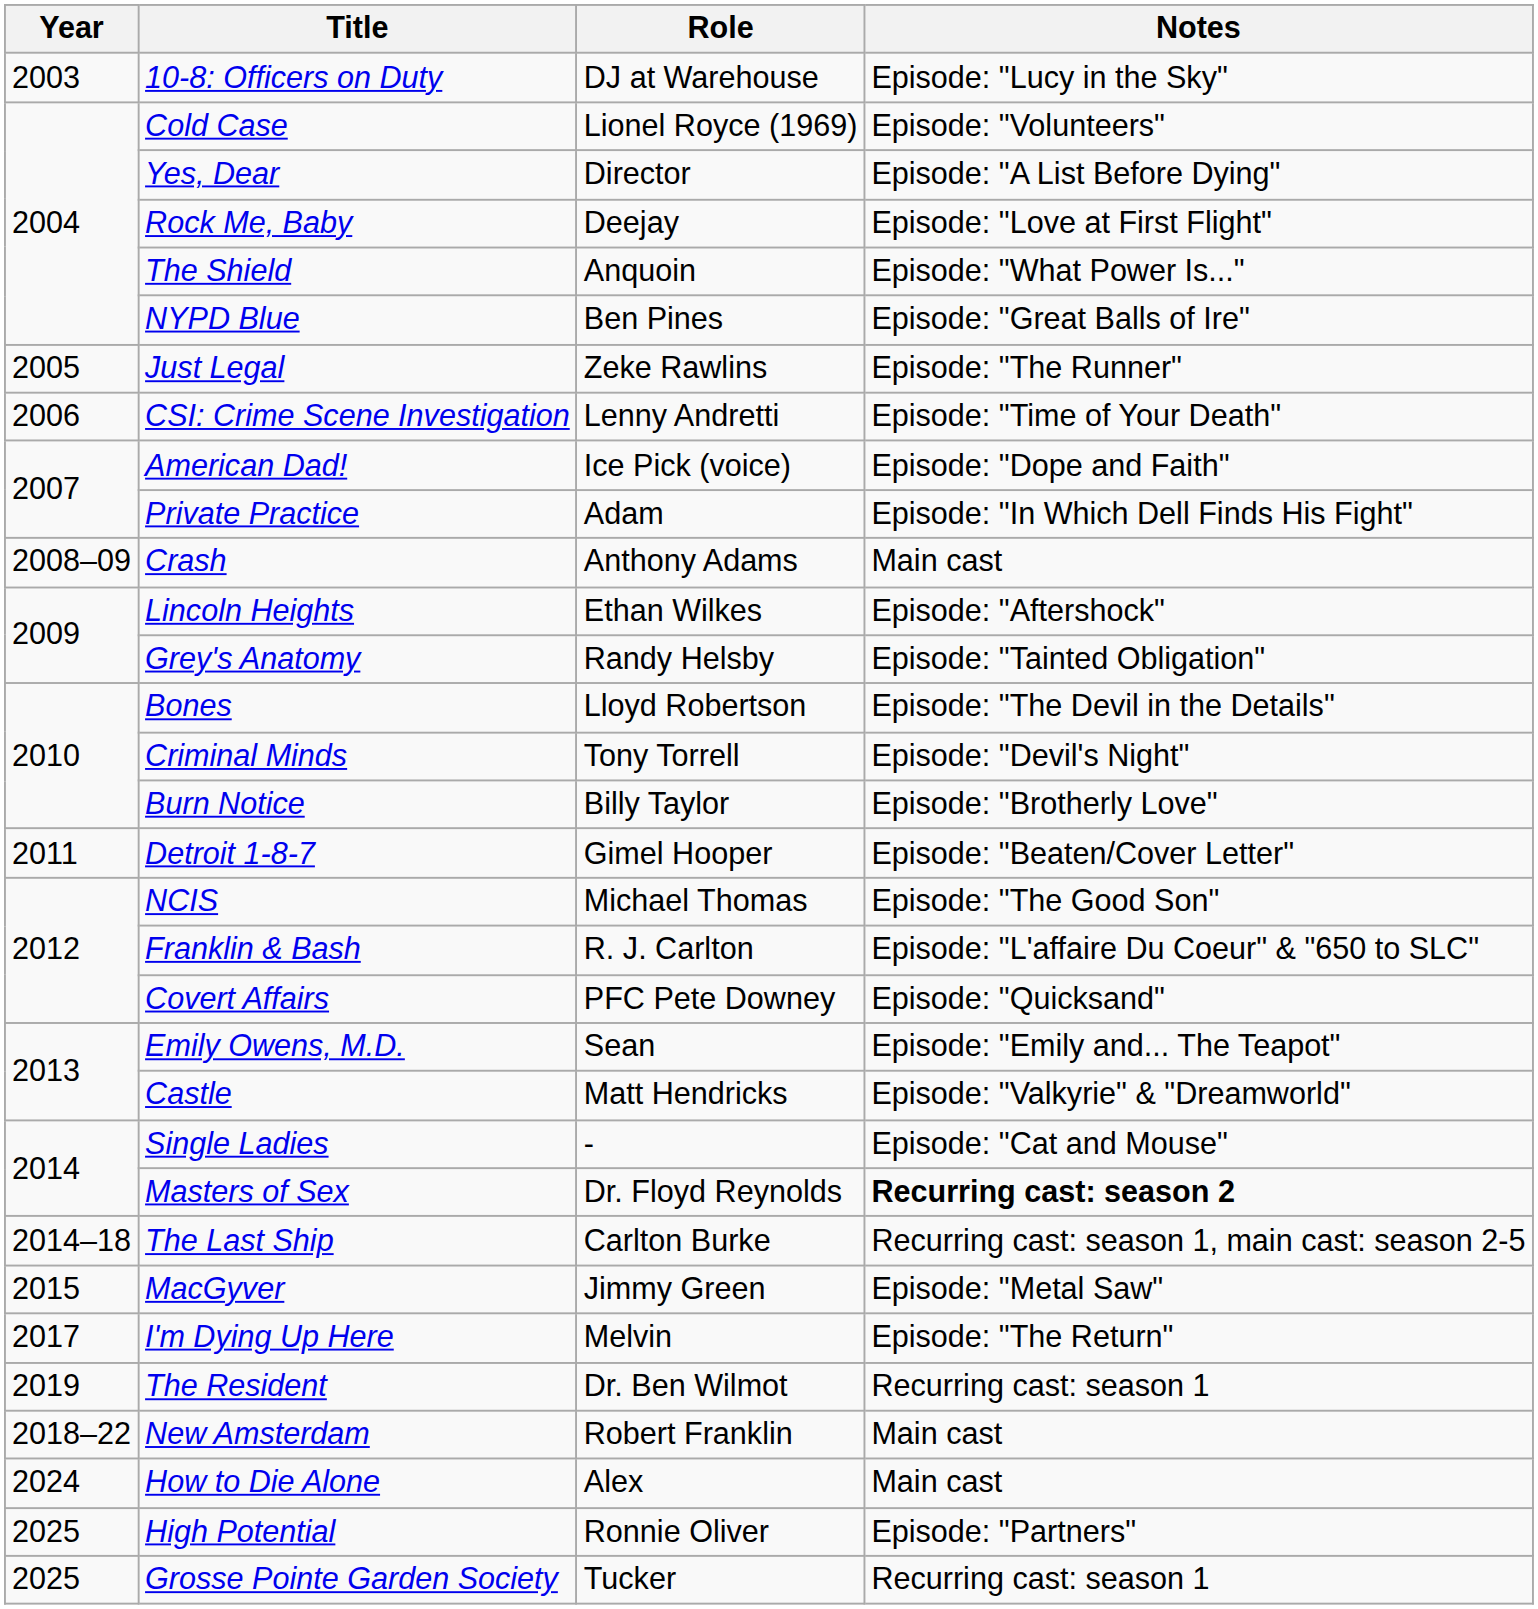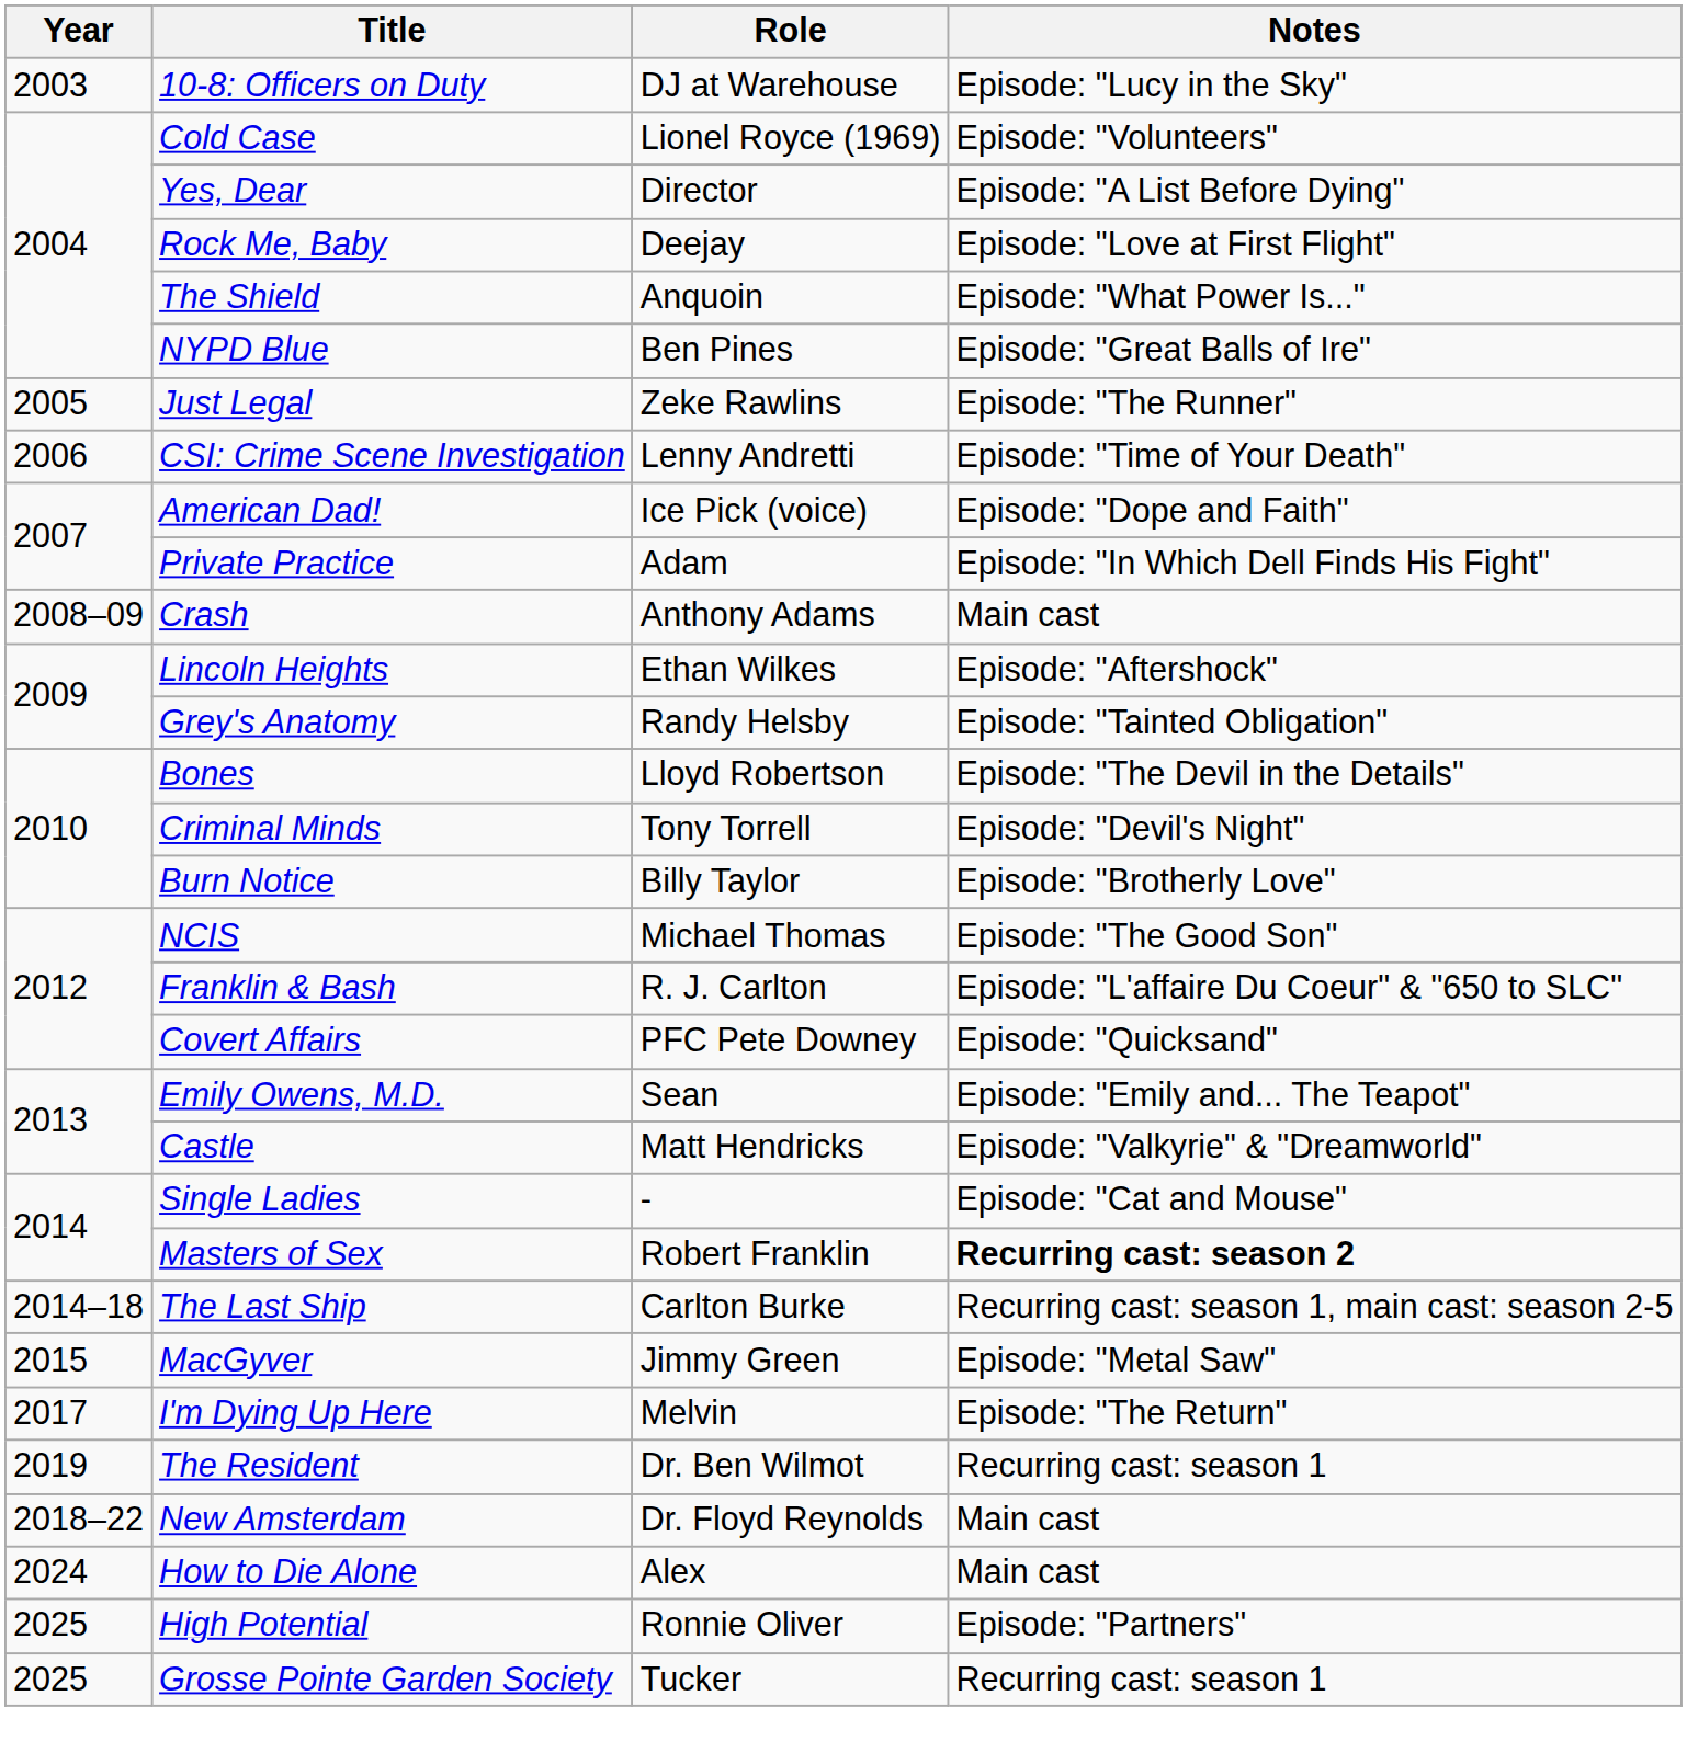 <table class="wikitable sortable">
 <tr>
 <th>Year</th>
 <th>Title</th>
 <th>Role</th>
 <th>Notes</th>
 </tr>
 <tr>
 <td>2003</td>
 <td><em><a href='#'>10-8: Officers on Duty</a></em></td>
 <td>DJ at Warehouse</td>
 <td>Episode: "Lucy in the Sky"</td>
 </tr>
 <tr>
 <td rowspan="5">2004</td>
 <td><em><a href='#'>Cold Case</a></em></td>
 <td>Lionel Royce (1969)</td>
 <td>Episode: "Volunteers"</td>
 </tr>
 <tr>
 <td><em><a href='#'>Yes, Dear</a></em></td>
 <td>Director</td>
 <td>Episode: "A List Before Dying"</td>
 </tr>
 <tr>
 <td><em><a href='#'>Rock Me, Baby</a></em></td>
 <td>Deejay</td>
 <td>Episode: "Love at First Flight"</td>
 </tr>
 <tr>
 <td><em><a href='#'>The Shield</a></em></td>
 <td>Anquoin</td>
 <td>Episode: "What Power Is..."</td>
 </tr>
 <tr>
 <td><em><a href='#'>NYPD Blue</a></em></td>
 <td>Ben Pines</td>
 <td>Episode: "Great Balls of Ire"</td>
 </tr>
 <tr>
 <td>2005</td>
 <td><em><a href='#'>Just Legal</a></em></td>
 <td>Zeke Rawlins</td>
 <td>Episode: "The Runner"</td>
 </tr>
 <tr>
 <td>2006</td>
 <td><em><a href='#'>CSI: Crime Scene Investigation</a></em></td>
 <td>Lenny Andretti</td>
 <td>Episode: "Time of Your Death"</td>
 </tr>
 <tr>
 <td rowspan="2">2007</td>
 <td><em><a href='#'>American Dad!</a></em></td>
 <td>Ice Pick (voice)</td>
 <td>Episode: "Dope and Faith"</td>
 </tr>
 <tr>
 <td><em><a href='#'>Private Practice</a></em></td>
 <td>Adam</td>
 <td>Episode: "In Which Dell Finds His Fight"</td>
 </tr>
 <tr>
 <td>2008–09</td>
 <td><em><a href='#'>Crash</a></em></td>
 <td>Anthony Adams</td>
 <td>Main cast</td>
 </tr>
 <tr>
 <td rowspan="2">2009</td>
 <td><em><a href='#'>Lincoln Heights</a></em></td>
 <td>Ethan Wilkes</td>
 <td>Episode: "Aftershock"</td>
 </tr>
 <tr>
 <td><em><a href='#'>Grey's Anatomy</a></em></td>
 <td>Randy Helsby</td>
 <td>Episode: "Tainted Obligation"</td>
 </tr>
 <tr>
 <td rowspan="3">2010</td>
 <td><em><a href='#'>Bones</a></em></td>
 <td>Lloyd Robertson</td>
 <td>Episode: "The Devil in the Details"</td>
 </tr>
 <tr>
 <td><em><a href='#'>Criminal Minds</a></em></td>
 <td>Tony Torrell</td>
 <td>Episode: "Devil's Night"</td>
 </tr>
 <tr>
 <td><em><a href='#'>Burn Notice</a></em></td>
 <td>Billy Taylor</td>
 <td>Episode: "Brotherly Love"</td>
 </tr>
 <tr>
-<td>2011</td>
-<td><em><a href='#'>Detroit 1-8-7</a></em></td>
-<td>Gimel Hooper</td>
-<td>Episode: "Beaten/Cover Letter"</td>
-</tr>
-<tr>
 <td rowspan="3">2012</td>
 <td><em><a href='#'>NCIS</a></em></td>
 <td>Michael Thomas</td>
 <td>Episode: "The Good Son"</td>
 </tr>
 <tr>
 <td><em><a href='#'>Franklin & Bash</a></em></td>
 <td>R. J. Carlton</td>
 <td>Episode: "L'affaire Du Coeur" & "650 to SLC"</td>
 </tr>
 <tr>
 <td><em><a href='#'>Covert Affairs</a></em></td>
 <td>PFC Pete Downey</td>
 <td>Episode: "Quicksand"</td>
 </tr>
 <tr>
 <td rowspan="2">2013</td>
 <td><em><a href='#'>Emily Owens, M.D.</a></em></td>
 <td>Sean</td>
 <td>Episode: "Emily and... The Teapot"</td>
 </tr>
 <tr>
 <td><em><a href='#'>Castle</a></em></td>
 <td>Matt Hendricks</td>
 <td>Episode: "Valkyrie" & "Dreamworld"</td>
 </tr>
 <tr>
 <td rowspan="2">2014</td>
 <td><em><a href='#'>Single Ladies</a></em></td>
 <td>-</td>
 <td>Episode: "Cat and Mouse"</td>
 </tr>
 <tr>
 <td><em><a href='#'>Masters of Sex</a></em></td>
-<td>Dr. Floyd Reynolds</td>
+<td>Robert Franklin</td>
 <td><strong>Recurring cast: season 2</strong></td>
 </tr>
 <tr>
 <td>2014–18</td>
 <td><em><a href='#'>The Last Ship</a></em></td>
 <td>Carlton Burke</td>
 <td>Recurring cast: season 1, main cast: season 2-5</td>
 </tr>
 <tr>
 <td>2015</td>
 <td><em><a href='#'>MacGyver</a></em></td>
 <td>Jimmy Green</td>
 <td>Episode: "Metal Saw"</td>
 </tr>
 <tr>
 <td>2017</td>
 <td><em><a href='#'>I'm Dying Up Here</a></em></td>
 <td>Melvin</td>
 <td>Episode: "The Return"</td>
 </tr>
 <tr>
 <td>2019</td>
 <td><em><a href='#'>The Resident</a></em></td>
 <td>Dr. Ben Wilmot</td>
 <td>Recurring cast: season 1</td>
 </tr>
 <tr>
 <td>2018–22</td>
 <td><em><a href='#'>New Amsterdam</a></em></td>
-<td>Robert Franklin</td>
+<td>Dr. Floyd Reynolds</td>
 <td>Main cast</td>
 </tr>
 <tr>
 <td>2024</td>
 <td><em><a href='#'>How to Die Alone</a></em></td>
 <td>Alex</td>
 <td>Main cast</td>
 </tr>
 <tr>
 <td>2025</td>
 <td><em><a href='#'>High Potential</a></em></td>
 <td>Ronnie Oliver</td>
 <td>Episode: "Partners"</td>
 </tr>
 <tr>
 <td>2025</td>
 <td><em><a href='#'>Grosse Pointe Garden Society</a></em></td>
 <td>Tucker</td>
 <td>Recurring cast: season 1</td>
 </tr>
 </table>
